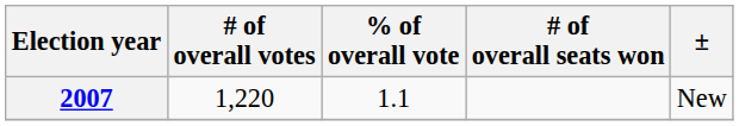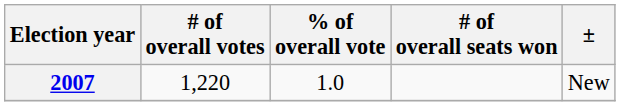 <table class=wikitable style=text-align:center>
 <tr>
 <th>Election year</th>
 <th># of<br>overall votes</th>
 <th>% of<br>overall vote</th>
 <th># of<br>overall seats won</th>
 <th>±</th>
 </tr>
 <tr>
 <th><a href='#'>2007</a></th>
 <td>1,220</td>
-<td>1.1</td>
+<td>1.0</td>
 <td></td>
 <td>New</td>
 </tr>
 <tr>
 </tr>
 </table>
